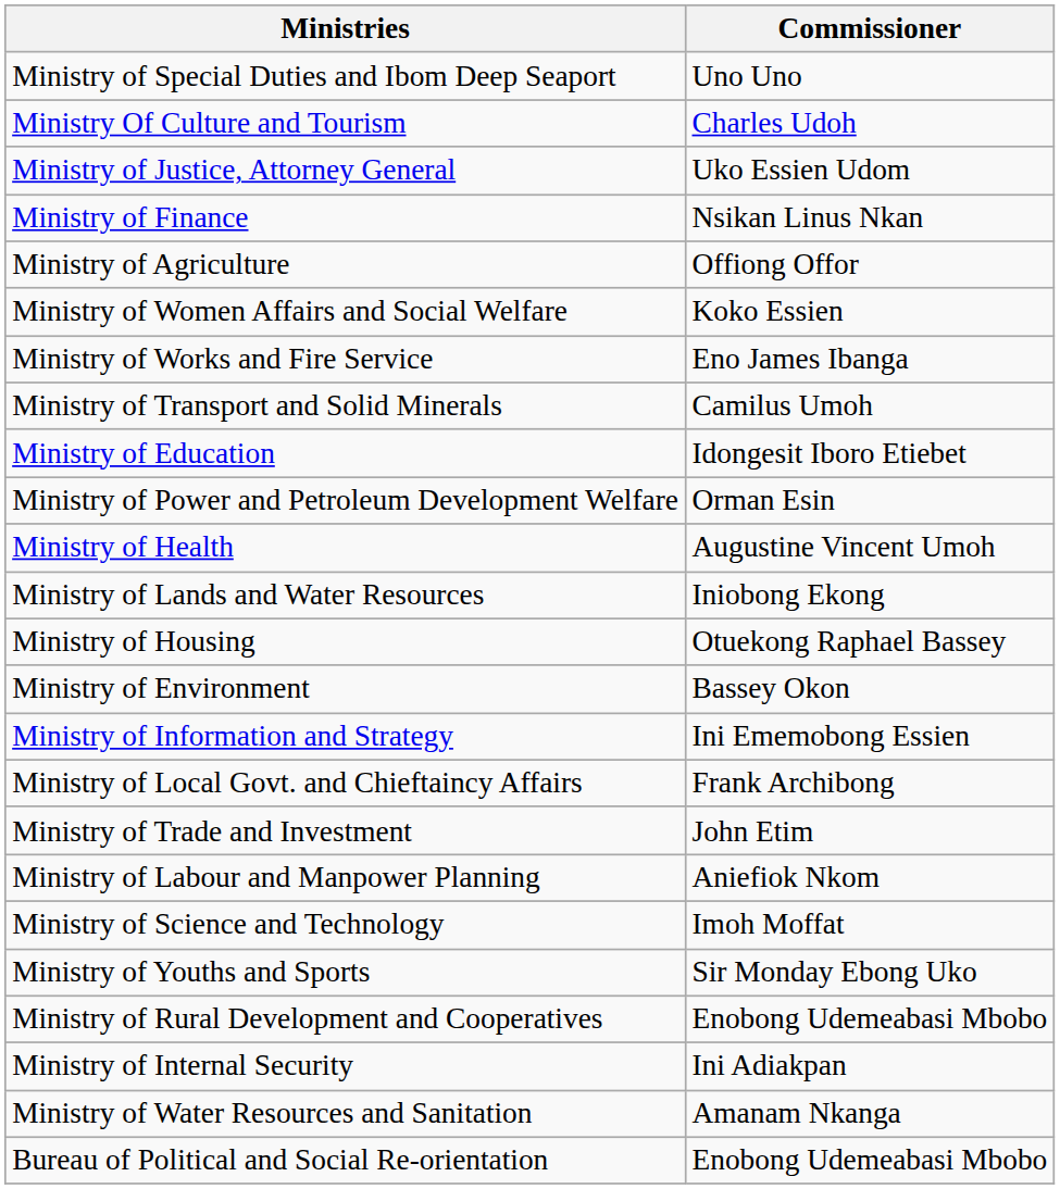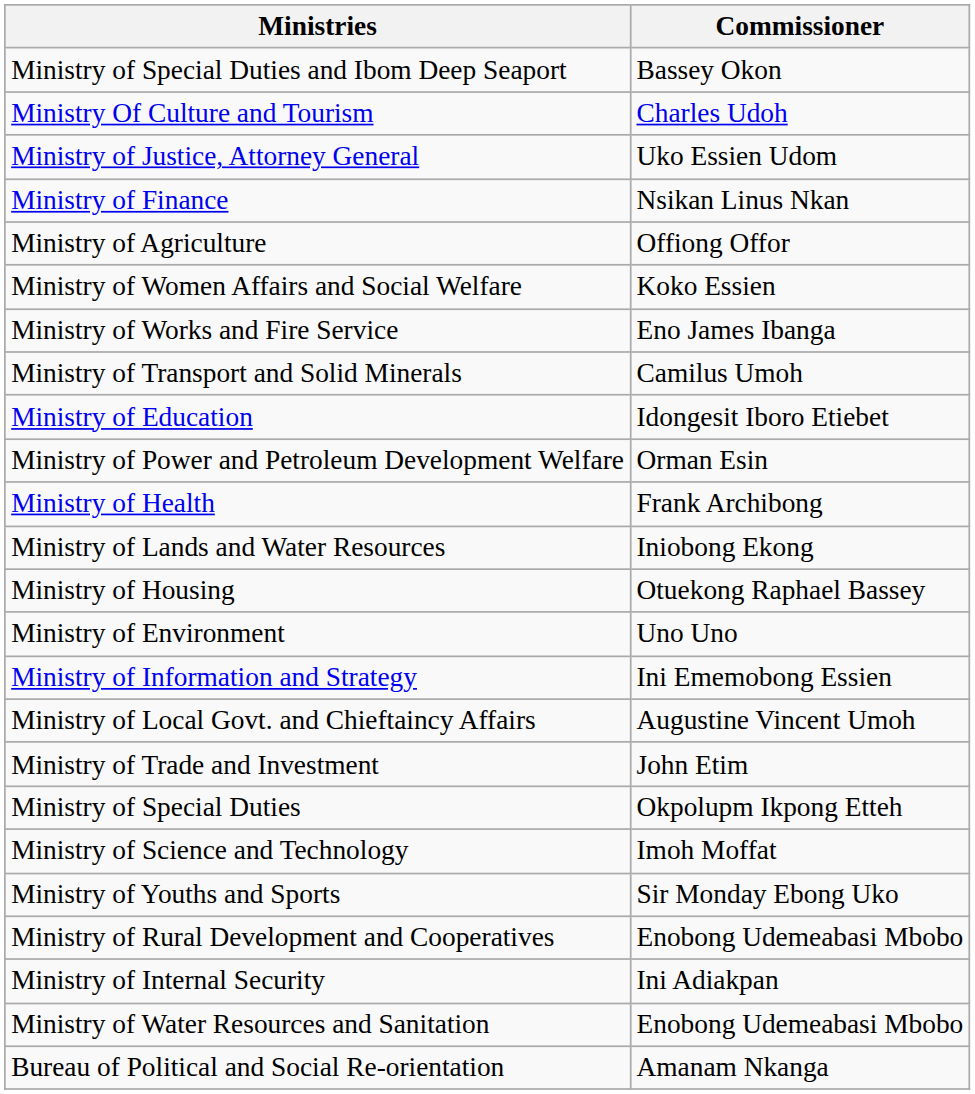 <table class="wikitable">
 <tr>
 <th>Ministries</th>
 <th>Commissioner</th>
 </tr>
 <tr>
 <td>Ministry of Special Duties  and Ibom Deep Seaport</td>
-<td>Uno Uno</td>
+<td>Bassey Okon</td>
 </tr>
 <tr>
 <td><a href='#'>Ministry Of Culture and Tourism</a></td>
 <td><a href='#'>Charles Udoh</a></td>
 </tr>
 <tr>
 <td><a href='#'>Ministry of Justice, Attorney General</a></td>
 <td>Uko Essien Udom</td>
 </tr>
 <tr>
 <td><a href='#'>Ministry of Finance</a></td>
 <td>Nsikan Linus Nkan</td>
 </tr>
 <tr>
 <td>Ministry of Agriculture</td>
 <td>Offiong Offor</td>
 </tr>
 <tr>
 <td>Ministry of Women Affairs and Social Welfare</td>
 <td>Koko Essien</td>
 </tr>
 <tr>
 <td>Ministry of Works and Fire Service</td>
 <td>Eno James Ibanga</td>
 </tr>
 <tr>
 <td>Ministry of Transport and Solid Minerals</td>
 <td>Camilus Umoh</td>
 </tr>
 <tr>
 <td><a href='#'>Ministry of Education</a></td>
 <td>Idongesit Iboro Etiebet</td>
 </tr>
 <tr>
 <td>Ministry of Power and Petroleum Development Welfare</td>
 <td>Orman Esin</td>
 </tr>
 <tr>
 <td><a href='#'>Ministry of Health</a></td>
-<td>Augustine Vincent Umoh</td>
+<td>Frank Archibong</td>
 </tr>
 <tr>
 <td>Ministry of Lands and Water Resources</td>
 <td>Iniobong Ekong</td>
 </tr>
 <tr>
 <td>Ministry of Housing</td>
 <td>Otuekong Raphael Bassey</td>
 </tr>
 <tr>
 <td>Ministry of Environment</td>
-<td>Bassey Okon</td>
+<td>Uno Uno</td>
 </tr>
 <tr>
 <td><a href='#'>Ministry of Information and Strategy</a></td>
 <td>Ini Ememobong Essien</td>
 </tr>
 <tr>
 <td>Ministry of Local Govt. and Chieftaincy Affairs</td>
-<td>Frank Archibong</td>
+<td>Augustine Vincent Umoh</td>
 </tr>
 <tr>
 <td>Ministry of Trade and Investment</td>
 <td>John Etim</td>
 </tr>
 <tr>
-<td>Ministry of Labour and Manpower Planning</td>
-<td>Aniefiok Nkom</td>
+<td>Ministry of Special Duties</td>
+<td>Okpolupm Ikpong Etteh</td>
 </tr>
 <tr>
 <td>Ministry of Science and Technology</td>
 <td>Imoh Moffat</td>
 </tr>
 <tr>
 <td>Ministry of Youths and Sports</td>
 <td>Sir Monday Ebong Uko</td>
 </tr>
 <tr>
 <td>Ministry of Rural Development and Cooperatives</td>
 <td>Enobong Udemeabasi Mbobo</td>
 </tr>
 <tr>
 <td>Ministry of Internal Security</td>
 <td>Ini Adiakpan</td>
 </tr>
 <tr>
 <td>Ministry of Water Resources and Sanitation</td>
-<td>Amanam Nkanga</td>
+<td>Enobong Udemeabasi Mbobo</td>
 </tr>
 <tr>
 <td>Bureau of Political and Social Re-orientation</td>
-<td>Enobong Udemeabasi Mbobo</td>
+<td>Amanam Nkanga</td>
 </tr>
 </table>
